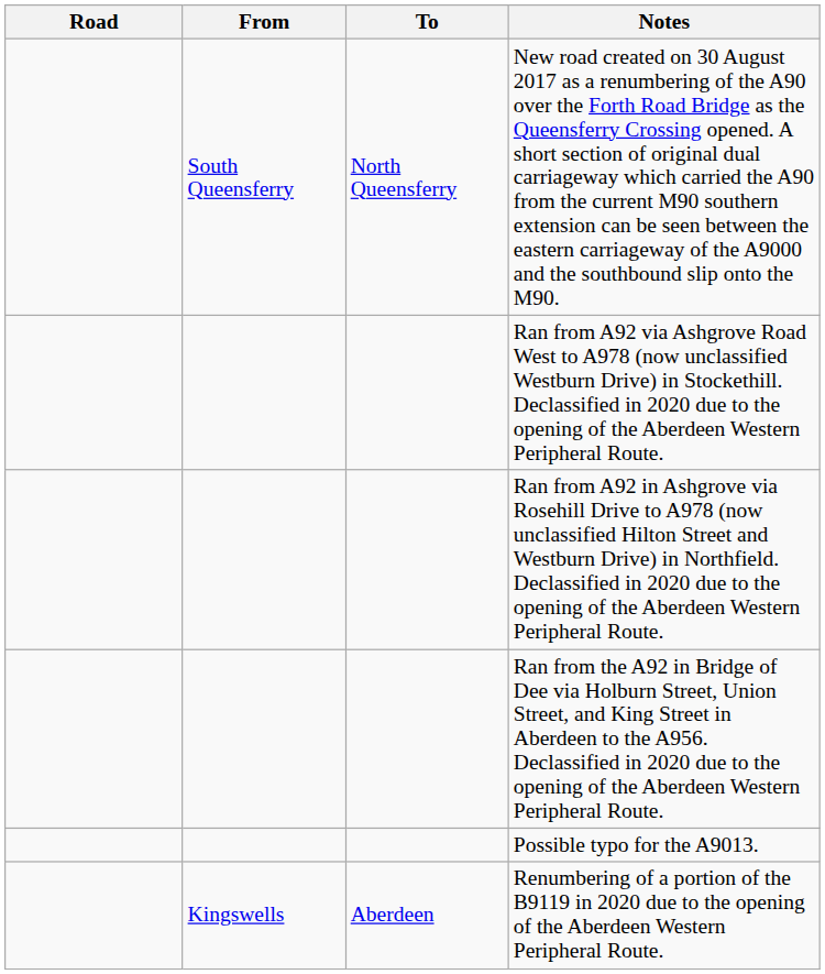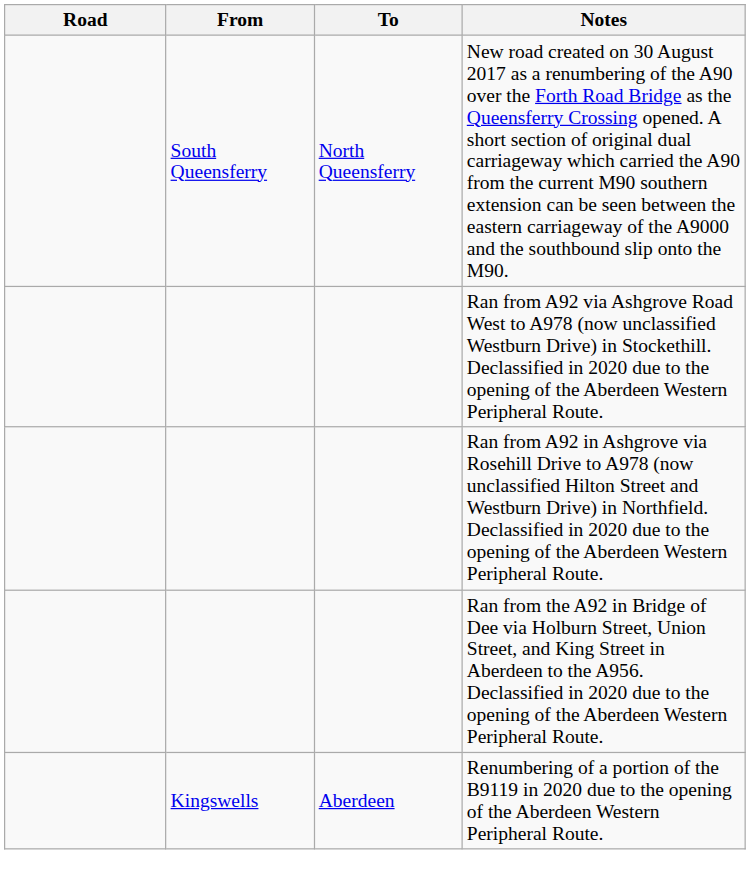 <table class="wikitable">
 <tr>
 <th width=125px>Road</th>
 <th width="20%">From</th>
 <th width="20%">To</th>
 <th>Notes</th>
 </tr>
 <tr>
 <td></td>
 <td><a href='#'>South Queensferry</a></td>
 <td><a href='#'>North Queensferry</a></td>
 <td>New road created on 30 August 2017 as a renumbering of the A90 over the <a href='#'>Forth Road Bridge</a> as the <a href='#'>Queensferry Crossing</a> opened. A short section of original dual carriageway which carried the A90 from the current M90 southern extension can be seen between the eastern carriageway of the A9000 and the southbound slip onto the M90.</td>
 </tr>
 <tr>
 <td><em></em></td>
 <td></td>
 <td></td>
 <td>Ran from A92 via Ashgrove Road West to A978 (now unclassified Westburn Drive) in Stockethill. Declassified in 2020 due to the opening of the Aberdeen Western Peripheral Route.</td>
 </tr>
 <tr>
 <td><em></em></td>
 <td></td>
 <td></td>
 <td>Ran from A92 in Ashgrove via Rosehill Drive to A978 (now unclassified Hilton Street and Westburn Drive) in Northfield. Declassified in 2020 due to the opening of the Aberdeen Western Peripheral Route.</td>
 </tr>
 <tr>
 <td><em></em></td>
 <td></td>
 <td></td>
 <td>Ran from the A92 in Bridge of Dee via Holburn Street, Union Street, and King Street in Aberdeen to the A956. Declassified in 2020 due to the opening of the Aberdeen Western Peripheral Route.</td>
 </tr>
 <tr>
-<td><em></em></td>
-<td></td>
-<td></td>
-<td>Possible typo for the A9013.</td>
-</tr>
-<tr>
 <td></td>
 <td><a href='#'>Kingswells</a></td>
 <td><a href='#'>Aberdeen</a></td>
 <td>Renumbering of a portion of the B9119 in 2020 due to the opening of the Aberdeen Western Peripheral Route.</td>
 </tr>
 </table>
